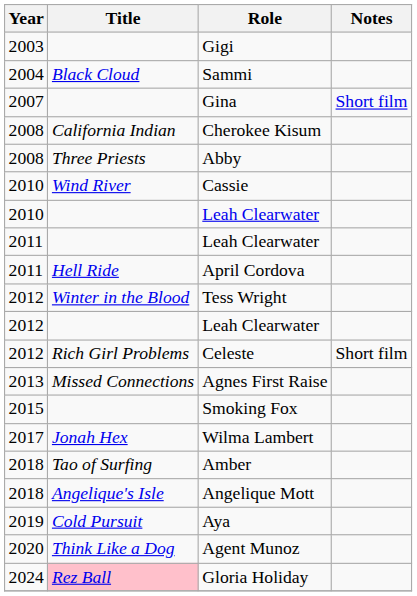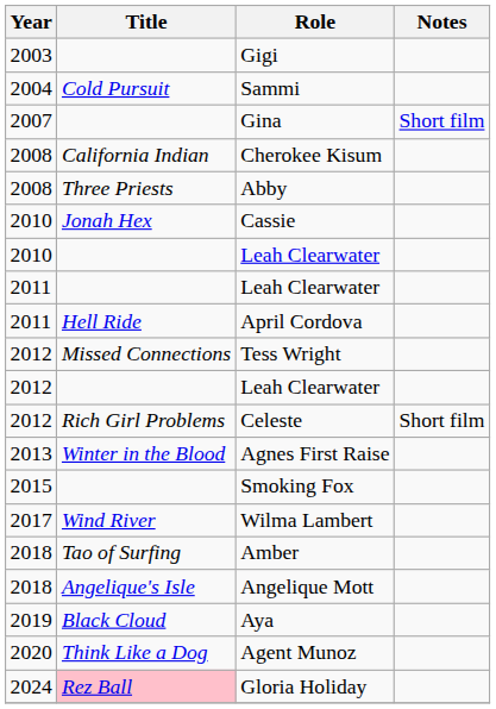 <table class="wikitable sortable">
 <tr>
 <th>Year</th>
 <th>Title</th>
 <th>Role</th>
 <th class="unsortable">Notes</th>
 </tr>
 <tr>
 <td>2003</td>
 <td><em></em></td>
 <td>Gigi</td>
 <td></td>
 </tr>
 <tr>
 <td>2004</td>
-<td><em><a href='#'>Black Cloud</a></em></td>
+<td><em><a href='#'>Cold Pursuit</a></em></td>
 <td>Sammi</td>
 <td></td>
 </tr>
 <tr>
 <td>2007</td>
 <td><em></em></td>
 <td>Gina</td>
 <td><a href='#'>Short film</a></td>
 </tr>
 <tr>
 <td>2008</td>
 <td><em>California Indian</em></td>
 <td>Cherokee Kisum</td>
 <td></td>
 </tr>
 <tr>
 <td>2008</td>
 <td><em>Three Priests</em></td>
 <td>Abby</td>
 <td></td>
 </tr>
 <tr>
 <td>2010</td>
-<td><em><a href='#'>Wind River</a></em></td>
+<td><em><a href='#'>Jonah Hex</a></em></td>
 <td>Cassie</td>
 <td></td>
 </tr>
 <tr>
 <td>2010</td>
 <td><em></em></td>
 <td><a href='#'>Leah Clearwater</a></td>
 <td></td>
 </tr>
 <tr>
 <td>2011</td>
 <td><em></em></td>
 <td>Leah Clearwater</td>
 <td></td>
 </tr>
 <tr>
 <td>2011</td>
 <td><em><a href='#'>Hell Ride</a></em></td>
 <td>April Cordova</td>
 <td></td>
 </tr>
 <tr>
 <td>2012</td>
-<td><em><a href='#'>Winter in the Blood</a></em></td>
+<td><em>Missed Connections</em></td>
 <td>Tess Wright</td>
 <td></td>
 </tr>
 <tr>
 <td>2012</td>
 <td><em></em></td>
 <td>Leah Clearwater</td>
 <td></td>
 </tr>
 <tr>
 <td>2012</td>
 <td><em>Rich Girl Problems</em></td>
 <td>Celeste</td>
 <td>Short film</td>
 </tr>
 <tr>
 <td>2013</td>
-<td><em>Missed Connections</em></td>
+<td><em><a href='#'>Winter in the Blood</a></em></td>
 <td>Agnes First Raise</td>
 <td></td>
 </tr>
 <tr>
 <td>2015</td>
 <td><em></em></td>
 <td>Smoking Fox</td>
 <td></td>
 </tr>
 <tr>
 <td>2017</td>
-<td><em><a href='#'>Jonah Hex</a></em></td>
+<td><em><a href='#'>Wind River</a></em></td>
 <td>Wilma Lambert</td>
 <td></td>
 </tr>
 <tr>
 <td>2018</td>
 <td><em>Tao of Surfing</em></td>
 <td>Amber</td>
 <td></td>
 </tr>
 <tr>
 <td>2018</td>
 <td><em><a href='#'>Angelique's Isle</a></em></td>
 <td>Angelique Mott</td>
 <td></td>
 </tr>
 <tr>
 <td>2019</td>
-<td><em><a href='#'>Cold Pursuit</a></em></td>
+<td><em><a href='#'>Black Cloud</a></em></td>
 <td>Aya</td>
 <td></td>
 </tr>
 <tr>
 <td>2020</td>
 <td><em><a href='#'>Think Like a Dog</a></em></td>
 <td>Agent Munoz</td>
 <td></td>
 </tr>
 <tr>
 <td>2024</td>
 <td style="background: pink;"><em><a href='#'>Rez Ball</a></em></td>
 <td>Gloria Holiday</td>
 <td></td>
 </tr>
 <tr>
 </tr>
 </table>
